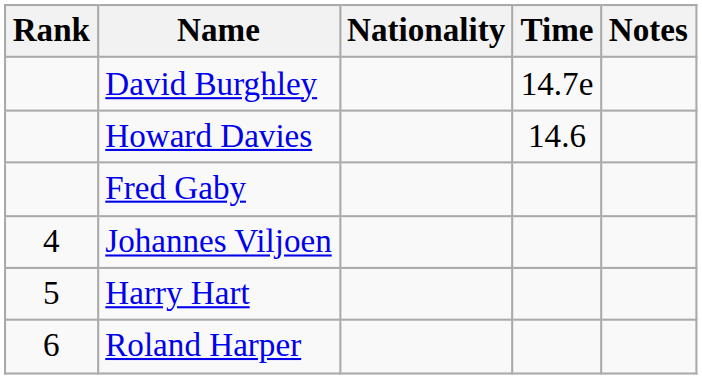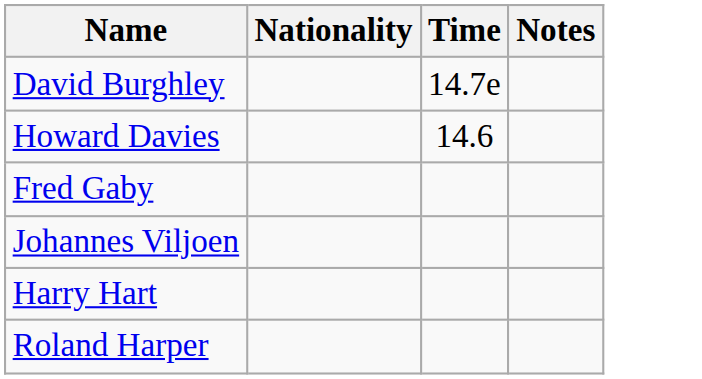 <table class="wikitable sortable" style=" text-align:center">
 <tr>
-<th>Rank</th>
 <th>Name</th>
 <th>Nationality</th>
 <th>Time</th>
 <th>Notes</th>
 </tr>
 <tr>
-<td></td>
 <td align=left><a href='#'>David Burghley</a></td>
 <td align=left></td>
 <td>14.7e</td>
 <td></td>
 </tr>
 <tr>
-<td></td>
 <td align=left><a href='#'>Howard Davies</a></td>
 <td align=left></td>
 <td>14.6</td>
 <td></td>
 </tr>
 <tr>
-<td></td>
 <td align=left><a href='#'>Fred Gaby</a></td>
 <td align=left></td>
 <td></td>
 <td></td>
 </tr>
 <tr>
-<td>4</td>
 <td align=left><a href='#'>Johannes Viljoen</a></td>
 <td align=left></td>
 <td></td>
 <td></td>
 </tr>
 <tr>
-<td>5</td>
 <td align=left><a href='#'>Harry Hart</a></td>
 <td align=left></td>
 <td></td>
 <td></td>
 </tr>
 <tr>
-<td>6</td>
 <td align=left><a href='#'>Roland Harper</a></td>
 <td align=left></td>
 <td></td>
 <td></td>
 </tr>
 </table>
